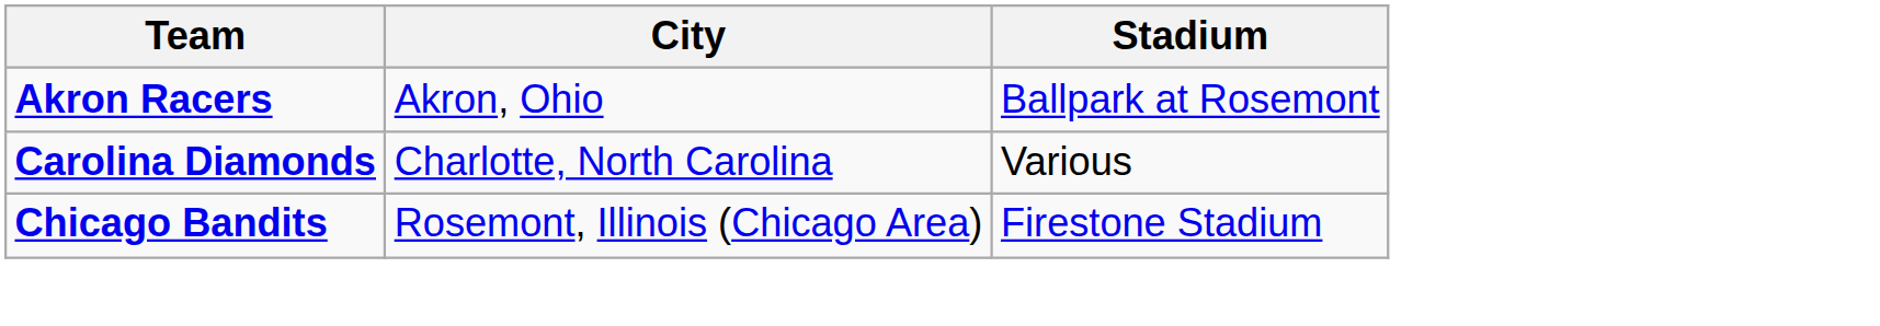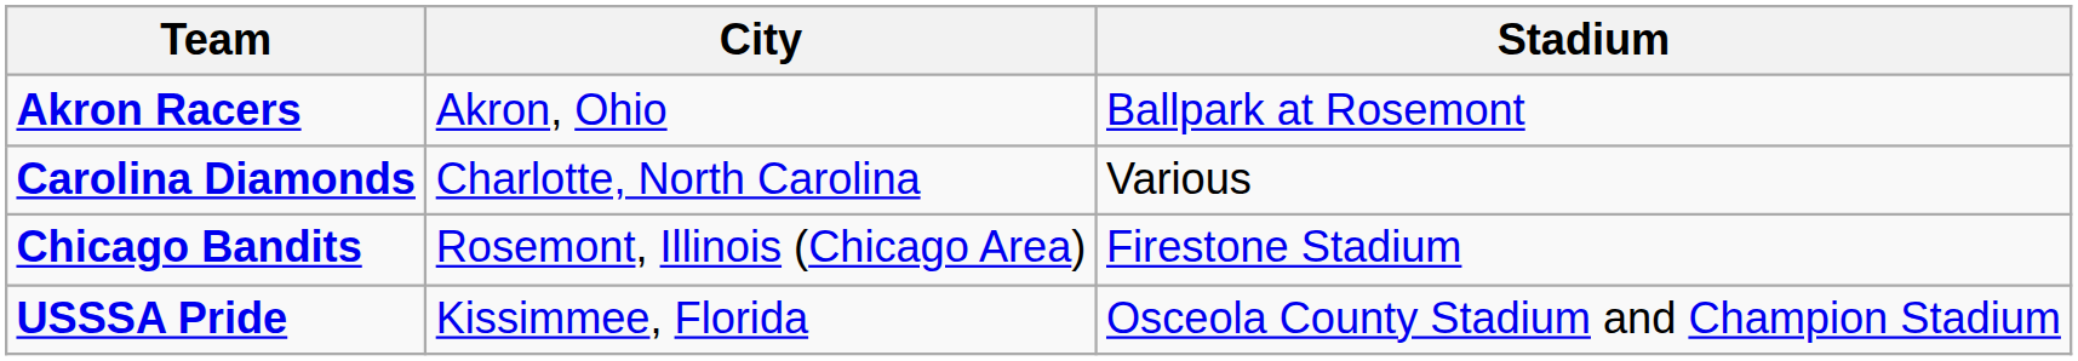 <table class="wikitable">
 <tr>
 <th>Team</th>
 <th>City</th>
 <th>Stadium</th>
 </tr>
 <tr>
 <td><strong><a href='#'>Akron Racers</a></strong></td>
 <td><a href='#'>Akron</a>, <a href='#'>Ohio</a></td>
 <td><a href='#'>Ballpark at Rosemont</a></td>
 </tr>
 <tr>
 <td><strong><a href='#'>Carolina Diamonds</a></strong></td>
 <td><a href='#'>Charlotte, North Carolina</a></td>
 <td>Various</td>
 </tr>
 <tr>
 <td><strong><a href='#'>Chicago Bandits</a></strong></td>
 <td><a href='#'>Rosemont</a>, <a href='#'>Illinois</a> (<a href='#'>Chicago Area</a>)</td>
 <td><a href='#'>Firestone Stadium</a></td>
 </tr>
+<tr>
+<td><strong><a href='#'>USSSA Pride</a></strong></td>
+<td><a href='#'>Kissimmee</a>, <a href='#'>Florida</a></td>
+<td><a href='#'>Osceola County Stadium</a> and <a href='#'>Champion Stadium</a></td>
+</tr>
 </table>
